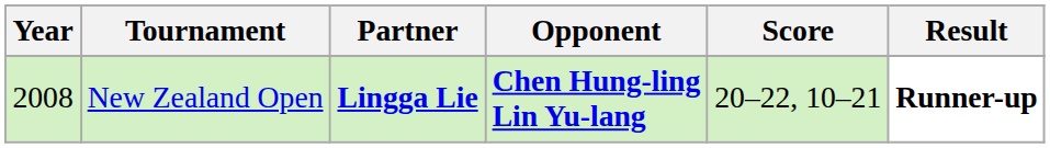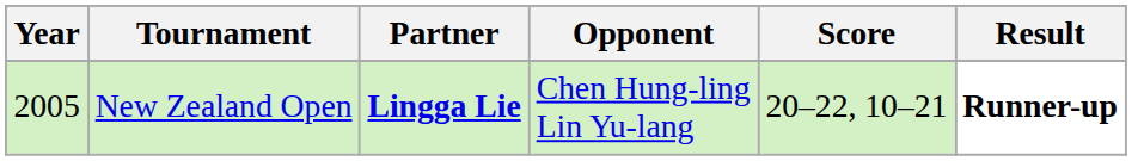 <table class="sortable wikitable" style="font-size: 90%;">
 <tr>
 <th>Year</th>
 <th>Tournament</th>
 <th>Partner</th>
 <th>Opponent</th>
 <th>Score</th>
 <th>Result</th>
 </tr>
 <tr>
 </tr>
 <tr style="background:#D4F1C5">
-<td align="center">2008</td>
+<td align="center">2005</td>
 <td align="left"><a href='#'>New Zealand Open</a></td>
 <td align="left"><strong> <a href='#'>Lingga Lie</a></strong></td>
-<td align="left"><strong> <a href='#'>Chen Hung-ling</a><br> <a href='#'>Lin Yu-lang</a></strong></td>
+<td align="left"> <a href='#'>Chen Hung-ling</a><br> <a href='#'>Lin Yu-lang</a></td>
 <td align="left">20–22, 10–21</td>
 <td style="text-align:left; background:white"> <strong>Runner-up</strong></td>
 </tr>
 </table>
